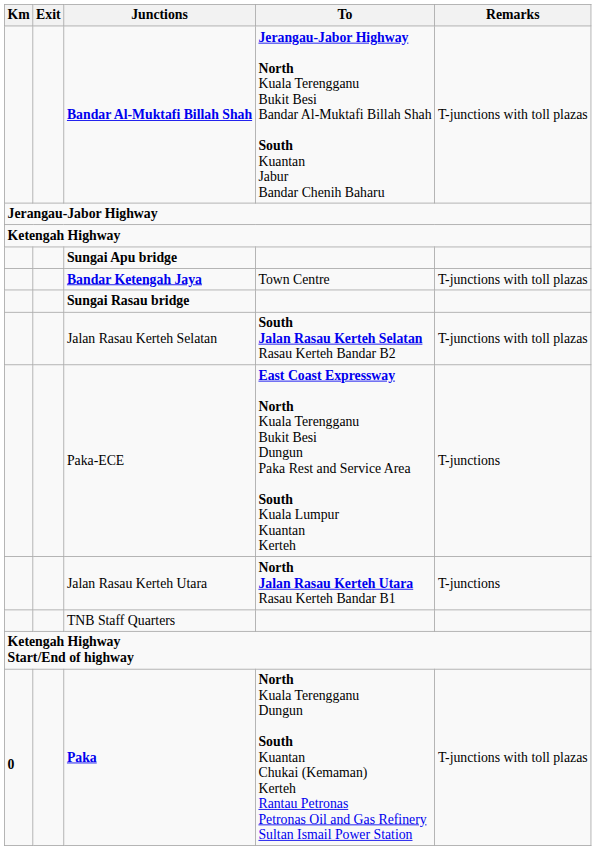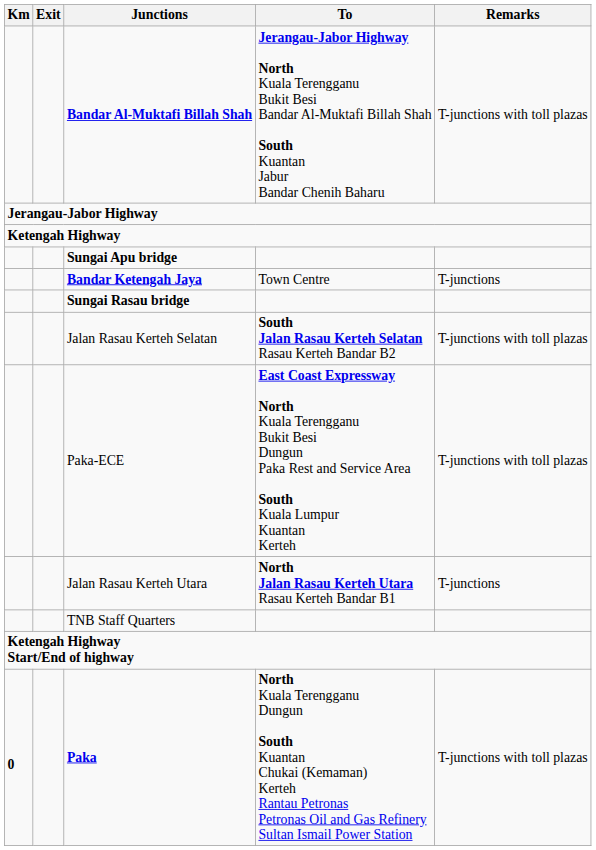 <table class="wikitable">
 <tr>
 <th>Km</th>
 <th>Exit</th>
 <th>Junctions</th>
 <th>To</th>
 <th>Remarks</th>
 </tr>
 <tr>
 <td></td>
 <td></td>
 <td><strong><a href='#'>Bandar Al-Muktafi Billah Shah</a></strong></td>
 <td> <strong><a href='#'>Jerangau-Jabor Highway</a></strong><br><br><strong>North</strong><br> Kuala Terengganu<br> Bukit Besi<br> Bandar Al-Muktafi Billah Shah<br><br><strong>South</strong><br> Kuantan<br> Jabur<br> Bandar Chenih Baharu</td>
 <td>T-junctions with toll plazas</td>
 </tr>
 <tr>
 <td style="width:600px" colspan="6" style="text-align:center; background:blue;"><strong><span> Jerangau-Jabor Highway</span></strong></td>
 </tr>
 <tr>
 <td style="width:600px" colspan="6" style="text-align:center; background:blue;"><strong><span> Ketengah Highway</span></strong></td>
 </tr>
 <tr>
 <td></td>
 <td></td>
 <td><strong>Sungai Apu bridge</strong></td>
 <td></td>
 <td></td>
 </tr>
 <tr>
 <td></td>
 <td></td>
 <td><strong><a href='#'>Bandar Ketengah Jaya</a></strong></td>
 <td>Town Centre</td>
-<td>T-junctions with toll plazas</td>
+<td>T-junctions</td>
 </tr>
 <tr>
 <td></td>
 <td></td>
 <td><strong>Sungai Rasau bridge</strong></td>
 <td></td>
 <td></td>
 </tr>
 <tr>
 <td></td>
 <td></td>
 <td>Jalan Rasau Kerteh Selatan</td>
 <td><strong>South</strong><br> <strong><a href='#'>Jalan Rasau Kerteh Selatan</a></strong><br>Rasau Kerteh Bandar B2</td>
 <td>T-junctions with toll plazas</td>
 </tr>
 <tr>
 <td></td>
 <td></td>
 <td>Paka-ECE</td>
 <td> <strong><a href='#'>East Coast Expressway</a></strong><br><br><strong>North</strong><br>Kuala Terengganu<br>Bukit Besi<br>Dungun<br> Paka Rest and Service Area<br><br><strong>South</strong><br>Kuala Lumpur<br>Kuantan<br>Kerteh</td>
-<td>T-junctions</td>
+<td>T-junctions with toll plazas</td>
 </tr>
 <tr>
 <td></td>
 <td></td>
 <td>Jalan Rasau Kerteh Utara</td>
 <td><strong>North</strong><br> <strong><a href='#'>Jalan Rasau Kerteh Utara</a></strong><br>Rasau Kerteh Bandar B1</td>
 <td>T-junctions</td>
 </tr>
 <tr>
 <td></td>
 <td></td>
 <td>TNB Staff Quarters</td>
 <td></td>
 <td></td>
 </tr>
 <tr>
 <td style="width:600px" colspan="6" style="text-align:center; background:blue;"><strong><span> Ketengah Highway<br>Start/End of highway</span></strong></td>
 </tr>
 <tr>
 <td><br><strong>0</strong></td>
 <td></td>
 <td><strong><a href='#'>Paka</a></strong></td>
 <td><strong>North</strong><br>  Kuala Terengganu<br>  Dungun<br><br><strong>South</strong><br>  Kuantan<br>  Chukai (Kemaman)<br>  Kerteh<br>  <a href='#'>Rantau Petronas</a><br><a href='#'>Petronas Oil and Gas Refinery</a><br><a href='#'>Sultan Ismail Power Station</a></td>
 <td>T-junctions with toll plazas</td>
 </tr>
 </table>
